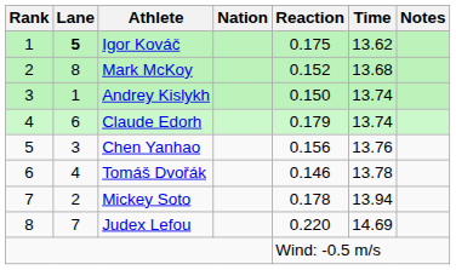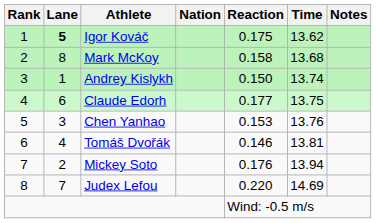 <table class="wikitable sortable" style="text-align:center">
 <tr>
 <th>Rank</th>
 <th>Lane</th>
 <th>Athlete</th>
 <th>Nation</th>
 <th>Reaction</th>
 <th>Time</th>
 <th>Notes</th>
 </tr>
 <tr bgcolor=bbf3bb>
 <td>1</td>
 <td><strong>5</strong></td>
 <td align="left"><a href='#'>Igor Kováč</a></td>
 <td align=left></td>
 <td>0.175</td>
 <td>13.62</td>
 <td></td>
 </tr>
 <tr bgcolor=bbf3bb>
 <td>2</td>
 <td>8</td>
 <td align="left"><a href='#'>Mark McKoy</a></td>
 <td align=left></td>
-<td>0.152</td>
+<td>0.158</td>
 <td>13.68</td>
 <td></td>
 </tr>
 <tr bgcolor=bbf3bb>
 <td>3</td>
 <td>1</td>
 <td align="left"><a href='#'>Andrey Kislykh</a></td>
 <td align=left></td>
 <td>0.150</td>
 <td>13.74</td>
 <td></td>
 </tr>
 <tr bgcolor=ccf9cc>
 <td>4</td>
 <td>6</td>
 <td align="left"><a href='#'>Claude Edorh</a></td>
 <td align=left></td>
-<td>0.179</td>
-<td>13.74</td>
+<td>0.177</td>
+<td>13.75</td>
 <td></td>
 </tr>
 <tr>
 <td>5</td>
 <td>3</td>
 <td align="left"><a href='#'>Chen Yanhao</a></td>
 <td align=left></td>
-<td>0.156</td>
+<td>0.153</td>
 <td>13.76</td>
 <td></td>
 </tr>
 <tr>
 <td>6</td>
 <td>4</td>
 <td align="left"><a href='#'>Tomáš Dvořák</a></td>
 <td align=left></td>
 <td>0.146</td>
-<td>13.78</td>
+<td>13.81</td>
 <td></td>
 </tr>
 <tr>
 <td>7</td>
 <td>2</td>
 <td align="left"><a href='#'>Mickey Soto</a></td>
 <td align=left></td>
-<td>0.178</td>
+<td>0.176</td>
 <td>13.94</td>
 <td></td>
 </tr>
 <tr>
 <td>8</td>
 <td>7</td>
 <td align="left"><a href='#'>Judex Lefou</a></td>
 <td align=left></td>
 <td>0.220</td>
 <td>14.69</td>
 <td></td>
 </tr>
 <tr class="sortbottom">
 <td colspan=4></td>
 <td colspan="3" style="text-align:left;">Wind: -0.5 m/s</td>
 </tr>
 </table>
